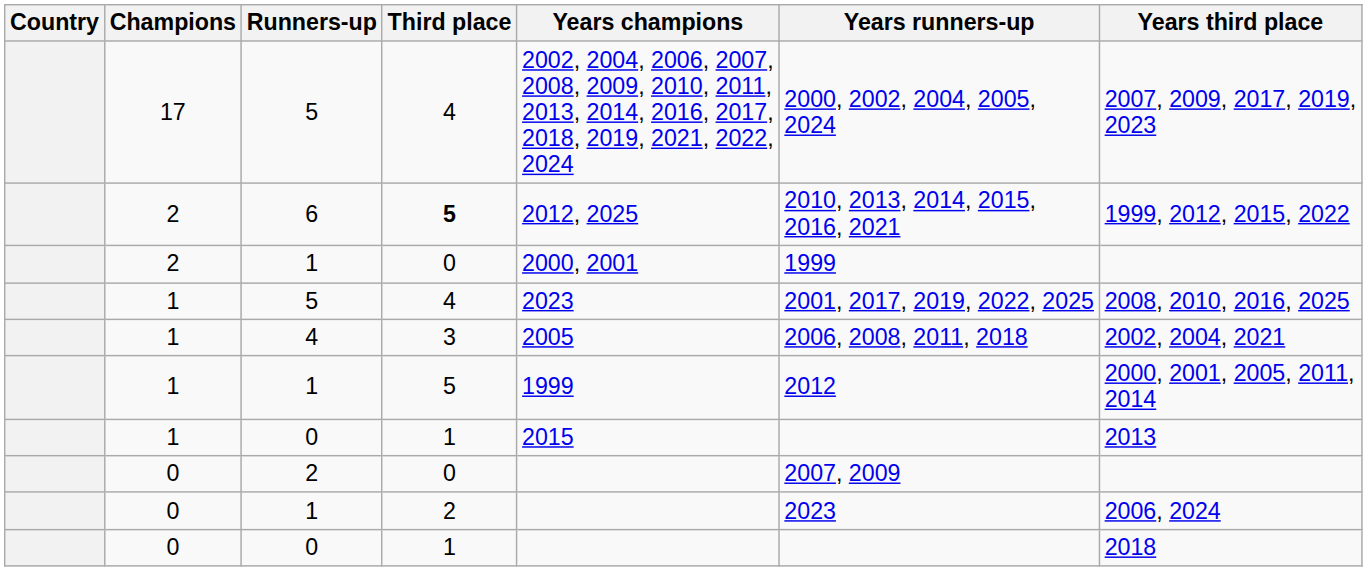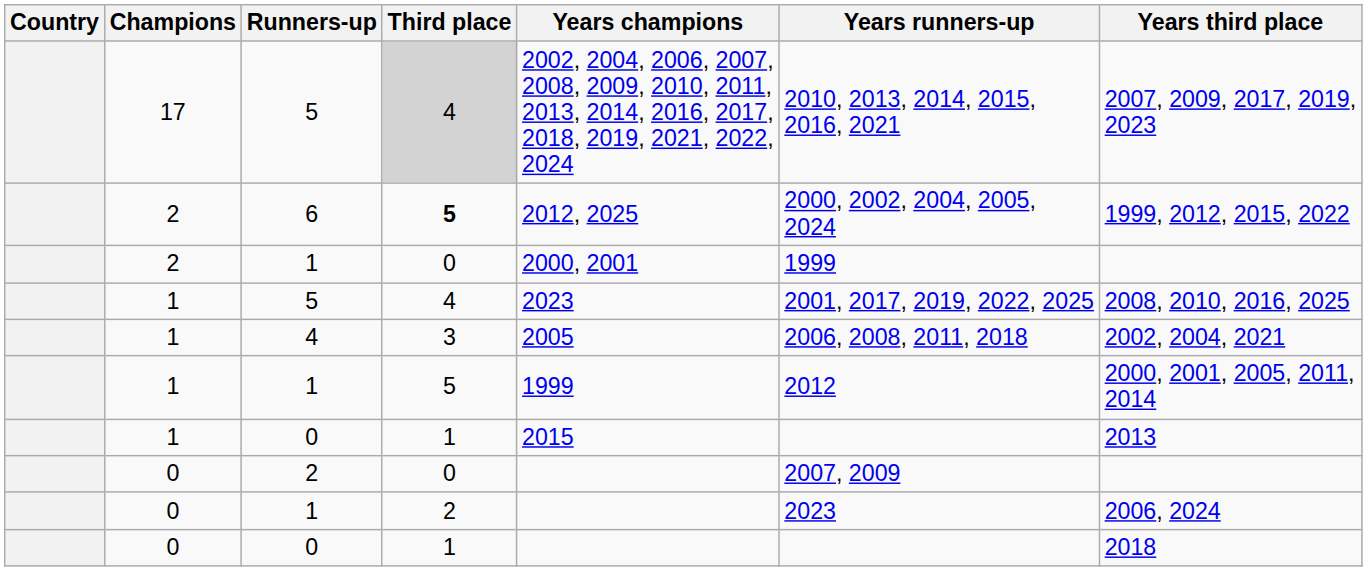 <table class="wikitable plainrowheaders sortable">
 <tr>
 <th scope="col">Country</th>
 <th scope="col">Champions</th>
 <th scope="col">Runners-up</th>
 <th scope="col">Third place</th>
 <th scope="col">Years champions</th>
 <th scope="col">Years runners-up</th>
 <th scope="col">Years third place</th>
 </tr>
 <tr>
 <th align="left" scope="row"></th>
 <td align="center">17</td>
 <td align="center">5</td>
-<td align="center">4</td>
+<td align="center" style="background: lightgrey;">4</td>
 <td><a href='#'>2002</a>, <a href='#'>2004</a>, <a href='#'>2006</a>, <a href='#'>2007</a>,<br><a href='#'>2008</a>, <a href='#'>2009</a>, <a href='#'>2010</a>, <a href='#'>2011</a>,<br><a href='#'>2013</a>, <a href='#'>2014</a>, <a href='#'>2016</a>, <a href='#'>2017</a>,<br> <a href='#'>2018</a>, <a href='#'>2019</a>, <a href='#'>2021</a>, <a href='#'>2022</a>,<br><a href='#'>2024</a></td>
-<td><a href='#'>2000</a>, <a href='#'>2002</a>, <a href='#'>2004</a>, <a href='#'>2005</a>,<br><a href='#'>2024</a></td>
+<td><a href='#'>2010</a>, <a href='#'>2013</a>, <a href='#'>2014</a>, <a href='#'>2015</a>,<br><a href='#'>2016</a>, <a href='#'>2021</a></td>
 <td><a href='#'>2007</a>, <a href='#'>2009</a>, <a href='#'>2017</a>, <a href='#'>2019</a>,<br><a href='#'>2023</a></td>
 </tr>
 <tr>
 <th align="left" scope="row"></th>
 <td align="center">2</td>
 <td align="center">6</td>
 <td align="center"><strong>5</strong></td>
 <td><a href='#'>2012</a>, <a href='#'>2025</a></td>
-<td><a href='#'>2010</a>, <a href='#'>2013</a>, <a href='#'>2014</a>, <a href='#'>2015</a>,<br><a href='#'>2016</a>, <a href='#'>2021</a></td>
+<td><a href='#'>2000</a>, <a href='#'>2002</a>, <a href='#'>2004</a>, <a href='#'>2005</a>,<br><a href='#'>2024</a></td>
 <td><a href='#'>1999</a>, <a href='#'>2012</a>, <a href='#'>2015</a>, <a href='#'>2022</a></td>
 </tr>
 <tr>
 <th align="left" scope="row"></th>
 <td align="center">2</td>
 <td align="center">1</td>
 <td align="center">0</td>
 <td><a href='#'>2000</a>, <a href='#'>2001</a></td>
 <td><a href='#'>1999</a></td>
 <td align="center"></td>
 </tr>
 <tr>
 <th align="left" scope="row"></th>
 <td align="center">1</td>
 <td align="center">5</td>
 <td align="center">4</td>
 <td><a href='#'>2023</a></td>
 <td><a href='#'>2001</a>, <a href='#'>2017</a>, <a href='#'>2019</a>, <a href='#'>2022</a>, <a href='#'>2025</a></td>
 <td><a href='#'>2008</a>, <a href='#'>2010</a>, <a href='#'>2016</a>, <a href='#'>2025</a></td>
 </tr>
 <tr>
 <th align="left" scope="row"></th>
 <td align="center">1</td>
 <td align="center">4</td>
 <td align="center">3</td>
 <td><a href='#'>2005</a></td>
 <td><a href='#'>2006</a>, <a href='#'>2008</a>, <a href='#'>2011</a>, <a href='#'>2018</a></td>
 <td><a href='#'>2002</a>, <a href='#'>2004</a>, <a href='#'>2021</a></td>
 </tr>
 <tr>
 <th align="left" scope="row"></th>
 <td align="center">1</td>
 <td align="center">1</td>
 <td align="center">5</td>
 <td><a href='#'>1999</a></td>
 <td><a href='#'>2012</a></td>
 <td><a href='#'>2000</a>, <a href='#'>2001</a>, <a href='#'>2005</a>, <a href='#'>2011</a>,<br><a href='#'>2014</a></td>
 </tr>
 <tr>
 <th align="left" scope="row"></th>
 <td align="center">1</td>
 <td align="center">0</td>
 <td align="center">1</td>
 <td><a href='#'>2015</a></td>
 <td align="center"></td>
 <td><a href='#'>2013</a></td>
 </tr>
 <tr>
 <th align="left" scope="row"></th>
 <td align="center">0</td>
 <td align="center">2</td>
 <td align="center">0</td>
 <td align="center"></td>
 <td><a href='#'>2007</a>, <a href='#'>2009</a></td>
 <td align="center"></td>
 </tr>
 <tr>
 <th align="left" scope="row"></th>
 <td align="center">0</td>
 <td align="center">1</td>
 <td align="center">2</td>
 <td align="center"></td>
 <td><a href='#'>2023</a></td>
 <td><a href='#'>2006</a>, <a href='#'>2024</a></td>
 </tr>
 <tr>
 <th align="left" scope="row"></th>
 <td align="center">0</td>
 <td align="center">0</td>
 <td align="center">1</td>
 <td align="center"></td>
 <td align="center"></td>
 <td><a href='#'>2018</a></td>
 </tr>
 </table>
